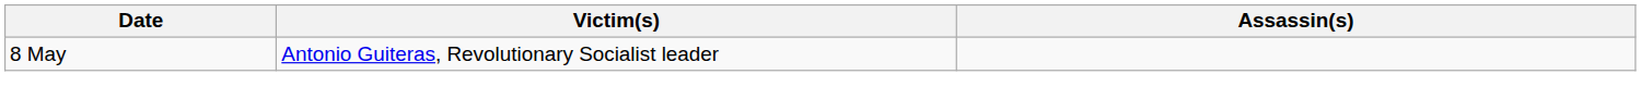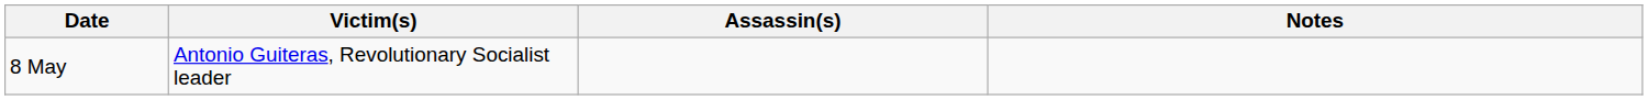 <table class="wikitable sortable" style="width:100%">
 <tr>
 <th style="width:10%">Date</th>
 <th style="width:25%">Victim(s)</th>
 <th style="width:25%">Assassin(s)</th>
+<th style="width:40%">Notes</th>
 </tr>
 <tr>
 <td>8 May </td>
 <td><a href='#'>Antonio Guiteras</a>, Revolutionary Socialist leader</td>
 <td></td>
+<td></td>
 </tr>
 </table>
